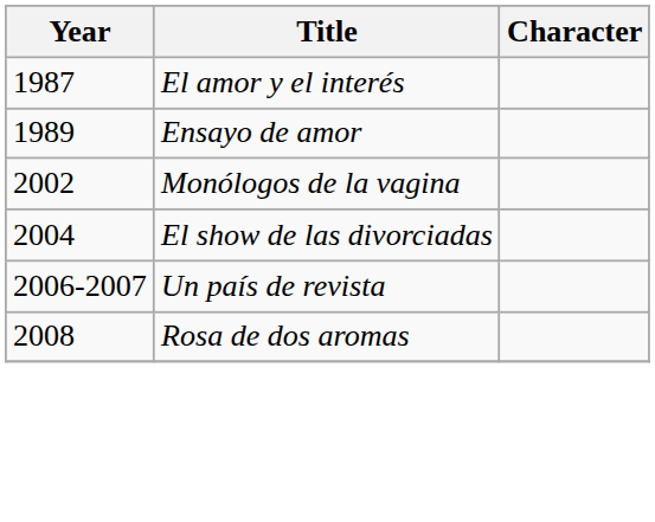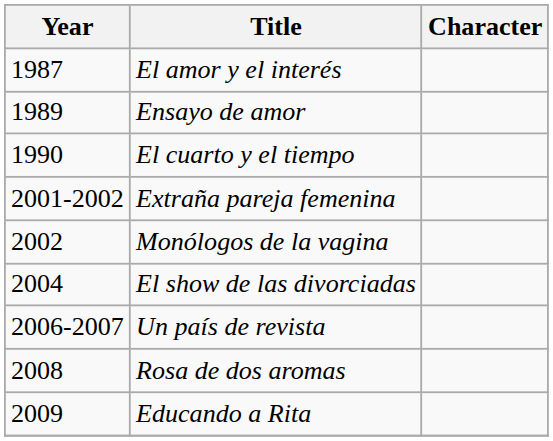 <table class="wikitable" style="font-size: 90%;">
 <tr>
 <th>Year</th>
 <th>Title</th>
 <th>Character</th>
 </tr>
 <tr>
 <td>1987</td>
 <td><em>El amor y el interés</em></td>
 <td></td>
 </tr>
 <tr>
 <td>1989</td>
 <td><em>Ensayo de amor</em></td>
+<td></td>
+</tr>
+<tr>
+<td>1990</td>
+<td><em>El cuarto y el tiempo</em></td>
+<td></td>
+</tr>
+<tr>
+<td>2001-2002</td>
+<td><em>Extraña pareja femenina</em></td>
 <td></td>
 </tr>
 <tr>
 <td>2002</td>
 <td><em>Monólogos de la vagina</em></td>
 <td></td>
 </tr>
 <tr>
 <td>2004</td>
 <td><em>El show de las divorciadas</em></td>
 <td></td>
 </tr>
 <tr>
 <td>2006-2007</td>
 <td><em>Un país de revista</em></td>
 <td></td>
 </tr>
 <tr>
 <td>2008</td>
 <td><em>Rosa de dos aromas</em></td>
 <td></td>
 </tr>
 <tr>
+<td>2009</td>
+<td><em>Educando a Rita</em></td>
+<td></td>
+</tr>
+<tr>
 </tr>
 </table>
